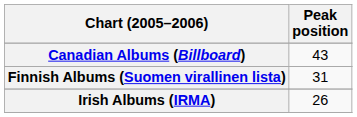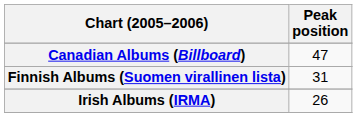 <table class="wikitable sortable plainrowheaders">
 <tr>
 <th scope="col">Chart (2005–2006)</th>
 <th scope="col">Peak<br>position</th>
 </tr>
 <tr>
 </tr>
 <tr>
 </tr>
 <tr>
 </tr>
 <tr>
 <th scope="row"><a href='#'>Canadian Albums</a> (<a href='#'><em>Billboard</em></a>)</th>
-<td style="text-align:center">43</td>
+<td style="text-align:center">47</td>
 </tr>
 <tr>
 </tr>
 <tr>
 <th scope="row">Finnish Albums (<a href='#'>Suomen virallinen lista</a>)</th>
 <td style="text-align:center">31</td>
 </tr>
 <tr>
 </tr>
 <tr>
 </tr>
 <tr>
 <th scope="row">Irish Albums (<a href='#'>IRMA</a>)</th>
 <td style="text-align:center">26</td>
 </tr>
 <tr>
 </tr>
 <tr>
 </tr>
 <tr>
 </tr>
 <tr>
 </tr>
 <tr>
 </tr>
 <tr>
 </tr>
 <tr>
 </tr>
 <tr>
 </tr>
 </table>
